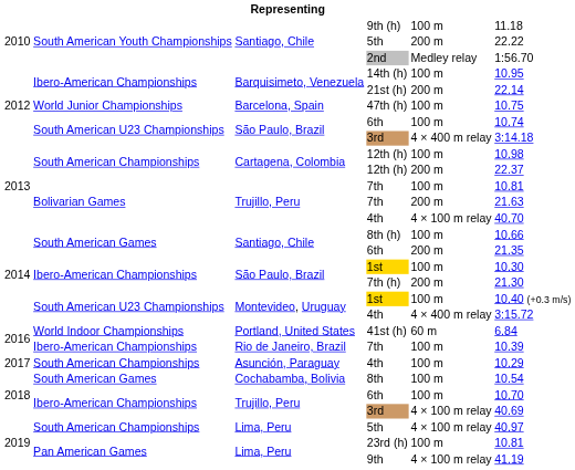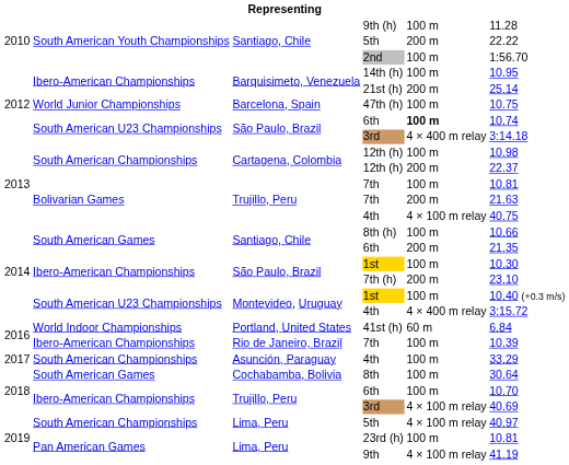 <table>
 <tr>
 <th colspan="6">Representing </th>
 </tr>
 <tr>
 <td rowspan=3>2010</td>
 <td rowspan=3><a href='#'>South American Youth Championships</a></td>
 <td rowspan=3><a href='#'>Santiago, Chile</a></td>
 <td>9th (h)</td>
 <td>100 m</td>
-<td>11.18</td>
+<td>11.28</td>
 </tr>
 <tr>
 <td>5th</td>
 <td>200 m</td>
 <td>22.22</td>
 </tr>
 <tr>
 <td bgcolor=silver>2nd</td>
-<td>Medley relay</td>
+<td>100 m</td>
 <td>1:56.70</td>
 </tr>
 <tr>
 <td rowspan=5>2012</td>
 <td rowspan=2><a href='#'>Ibero-American Championships</a></td>
 <td rowspan=2><a href='#'>Barquisimeto, Venezuela</a></td>
 <td>14th (h)</td>
 <td>100 m</td>
 <td><a href='#'>10.95</a></td>
 </tr>
 <tr>
 <td>21st (h)</td>
 <td>200 m</td>
-<td><a href='#'>22.14</a></td>
+<td><a href='#'>25.14</a></td>
 </tr>
 <tr>
 <td><a href='#'>World Junior Championships</a></td>
 <td><a href='#'>Barcelona, Spain</a></td>
 <td>47th (h)</td>
 <td>100 m</td>
 <td><a href='#'>10.75</a></td>
 </tr>
 <tr>
 <td rowspan=2><a href='#'>South American U23 Championships</a></td>
 <td rowspan=2><a href='#'>São Paulo, Brazil</a></td>
 <td>6th</td>
-<td>100 m</td>
+<td><strong>100 m</strong></td>
 <td><a href='#'>10.74</a></td>
 </tr>
 <tr>
 <td bgcolor=cc9966>3rd</td>
 <td>4 × 400 m relay</td>
 <td><a href='#'>3:14.18</a></td>
 </tr>
 <tr>
 <td rowspan=5>2013</td>
 <td rowspan=2><a href='#'>South American Championships</a></td>
 <td rowspan=2><a href='#'>Cartagena, Colombia</a></td>
 <td>12th (h)</td>
 <td>100 m</td>
 <td><a href='#'>10.98</a></td>
 </tr>
 <tr>
 <td>12th (h)</td>
 <td>200 m</td>
 <td><a href='#'>22.37</a></td>
 </tr>
 <tr>
 <td rowspan=3><a href='#'>Bolivarian Games</a></td>
 <td rowspan=3><a href='#'>Trujillo, Peru</a></td>
 <td>7th</td>
 <td>100 m</td>
 <td><a href='#'>10.81</a></td>
 </tr>
 <tr>
 <td>7th</td>
 <td>200 m</td>
 <td><a href='#'>21.63</a></td>
 </tr>
 <tr>
 <td>4th</td>
 <td>4 × 100 m relay</td>
-<td><a href='#'>40.70</a></td>
+<td><a href='#'>40.75</a></td>
 </tr>
 <tr>
 <td rowspan=6>2014</td>
 <td rowspan=2><a href='#'>South American Games</a></td>
 <td rowspan=2><a href='#'>Santiago, Chile</a></td>
 <td>8th (h)</td>
 <td>100 m</td>
 <td><a href='#'>10.66</a></td>
 </tr>
 <tr>
 <td>6th</td>
 <td>200 m</td>
 <td><a href='#'>21.35</a></td>
 </tr>
 <tr>
 <td rowspan=2><a href='#'>Ibero-American Championships</a></td>
 <td rowspan=2><a href='#'>São Paulo, Brazil</a></td>
 <td bgcolor=gold>1st</td>
 <td>100 m</td>
 <td><a href='#'>10.30</a></td>
 </tr>
 <tr>
 <td>7th (h)</td>
 <td>200 m</td>
-<td><a href='#'>21.30</a></td>
+<td><a href='#'>23.10</a></td>
 </tr>
 <tr>
 <td rowspan=2><a href='#'>South American U23 Championships</a></td>
 <td rowspan=2><a href='#'>Montevideo</a>, <a href='#'>Uruguay</a></td>
 <td bgcolor=gold>1st</td>
 <td>100 m</td>
 <td><a href='#'>10.40</a> <small>(+0.3 m/s)</small></td>
 </tr>
 <tr>
 <td>4th</td>
 <td>4 × 400 m relay</td>
 <td><a href='#'>3:15.72</a></td>
 </tr>
 <tr>
 <td rowspan=2>2016</td>
 <td><a href='#'>World Indoor Championships</a></td>
 <td><a href='#'>Portland, United States</a></td>
 <td>41st (h)</td>
 <td>60 m</td>
 <td><a href='#'>6.84</a></td>
 </tr>
 <tr>
 <td><a href='#'>Ibero-American Championships</a></td>
 <td><a href='#'>Rio de Janeiro, Brazil</a></td>
 <td>7th</td>
 <td>100 m</td>
 <td><a href='#'>10.39</a></td>
 </tr>
 <tr>
 <td>2017</td>
 <td><a href='#'>South American Championships</a></td>
 <td><a href='#'>Asunción, Paraguay</a></td>
 <td>4th</td>
 <td>100 m</td>
-<td><a href='#'>10.29</a></td>
+<td><a href='#'>33.29</a></td>
 </tr>
 <tr>
 <td rowspan=3>2018</td>
 <td><a href='#'>South American Games</a></td>
 <td><a href='#'>Cochabamba, Bolivia</a></td>
 <td>8th</td>
 <td>100 m</td>
-<td><a href='#'>10.54</a></td>
+<td><a href='#'>30.64</a></td>
 </tr>
 <tr>
 <td rowspan=2><a href='#'>Ibero-American Championships</a></td>
 <td rowspan=2><a href='#'>Trujillo, Peru</a></td>
 <td>6th</td>
 <td>100 m</td>
 <td><a href='#'>10.70</a></td>
 </tr>
 <tr>
 <td bgcolor=cc9966>3rd</td>
 <td>4 × 100 m relay</td>
 <td><a href='#'>40.69</a></td>
 </tr>
 <tr>
 <td rowspan=3>2019</td>
 <td><a href='#'>South American Championships</a></td>
 <td><a href='#'>Lima, Peru</a></td>
 <td>5th</td>
 <td>4 × 100 m relay</td>
 <td><a href='#'>40.97</a></td>
 </tr>
 <tr>
 <td rowspan=2><a href='#'>Pan American Games</a></td>
 <td rowspan=2><a href='#'>Lima, Peru</a></td>
 <td>23rd (h)</td>
 <td>100 m</td>
 <td><a href='#'>10.81</a></td>
 </tr>
 <tr>
 <td>9th</td>
 <td>4 × 100 m relay</td>
 <td><a href='#'>41.19</a></td>
 </tr>
 </table>
